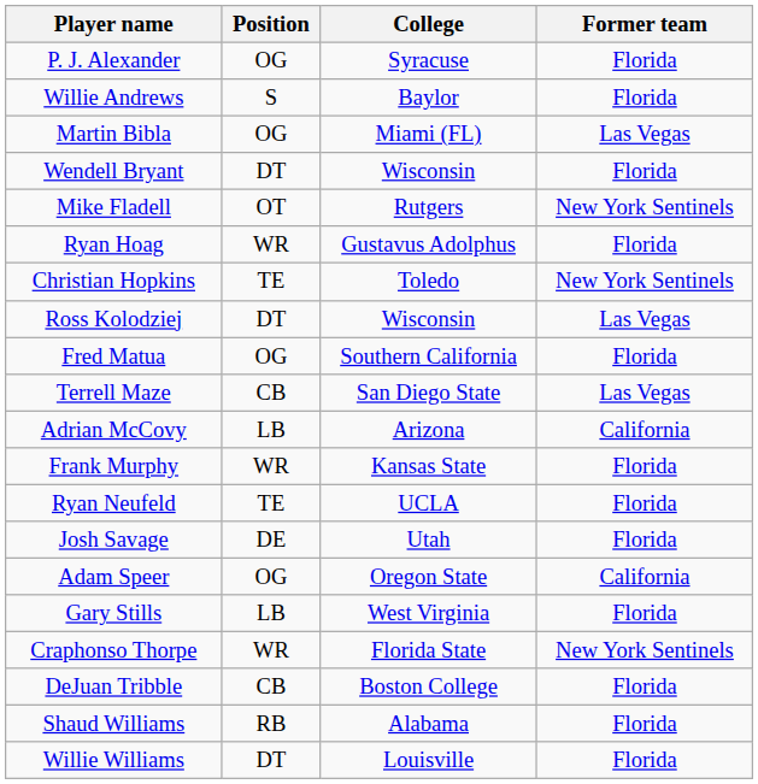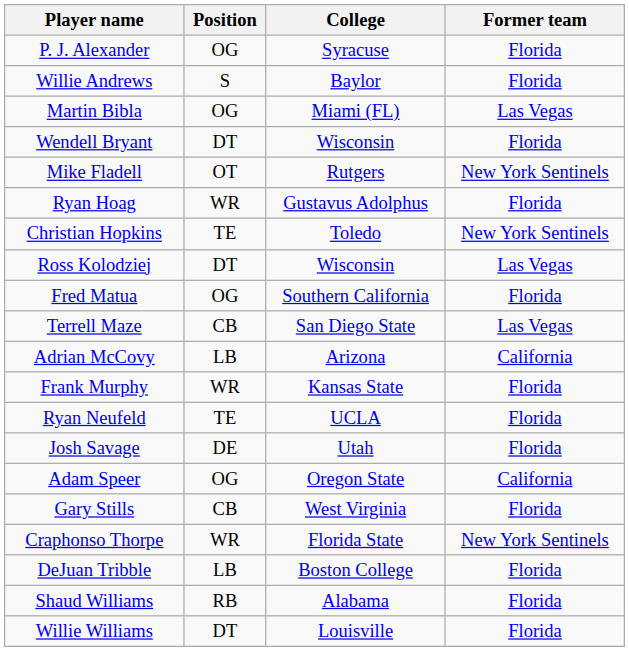 <table class="wikitable" style="font-size: 95%;">
 <tr>
 <th width="140">Player name</th>
 <th width="60">Position</th>
 <th width="140">College</th>
 <th width="140">Former team</th>
 </tr>
 <tr align="center">
 <td><a href='#'>P. J. Alexander</a></td>
 <td>OG</td>
 <td><a href='#'>Syracuse</a></td>
 <td><a href='#'>Florida</a></td>
 </tr>
 <tr align="center">
 <td><a href='#'>Willie Andrews</a></td>
 <td>S</td>
 <td><a href='#'>Baylor</a></td>
 <td><a href='#'>Florida</a></td>
 </tr>
 <tr align="center">
 <td><a href='#'>Martin Bibla</a></td>
 <td>OG</td>
 <td><a href='#'>Miami (FL)</a></td>
 <td><a href='#'>Las Vegas</a></td>
 </tr>
 <tr align="center">
 <td><a href='#'>Wendell Bryant</a></td>
 <td>DT</td>
 <td><a href='#'>Wisconsin</a></td>
 <td><a href='#'>Florida</a></td>
 </tr>
 <tr align="center">
 <td><a href='#'>Mike Fladell</a></td>
 <td>OT</td>
 <td><a href='#'>Rutgers</a></td>
 <td><a href='#'>New York Sentinels</a></td>
 </tr>
 <tr align="center">
 <td><a href='#'>Ryan Hoag</a></td>
 <td>WR</td>
 <td><a href='#'>Gustavus Adolphus</a></td>
 <td><a href='#'>Florida</a></td>
 </tr>
 <tr align="center">
 <td><a href='#'>Christian Hopkins</a></td>
 <td>TE</td>
 <td><a href='#'>Toledo</a></td>
 <td><a href='#'>New York Sentinels</a></td>
 </tr>
 <tr align="center">
 <td><a href='#'>Ross Kolodziej</a></td>
 <td>DT</td>
 <td><a href='#'>Wisconsin</a></td>
 <td><a href='#'>Las Vegas</a></td>
 </tr>
 <tr align="center">
 <td><a href='#'>Fred Matua</a></td>
 <td>OG</td>
 <td><a href='#'>Southern California</a></td>
 <td><a href='#'>Florida</a></td>
 </tr>
 <tr align="center">
 <td><a href='#'>Terrell Maze</a></td>
 <td>CB</td>
 <td><a href='#'>San Diego State</a></td>
 <td><a href='#'>Las Vegas</a></td>
 </tr>
 <tr align="center">
 <td><a href='#'>Adrian McCovy</a></td>
 <td>LB</td>
 <td><a href='#'>Arizona</a></td>
 <td><a href='#'>California</a></td>
 </tr>
 <tr align="center">
 <td><a href='#'>Frank Murphy</a></td>
 <td>WR</td>
 <td><a href='#'>Kansas State</a></td>
 <td><a href='#'>Florida</a></td>
 </tr>
 <tr align="center">
 <td><a href='#'>Ryan Neufeld</a></td>
 <td>TE</td>
 <td><a href='#'>UCLA</a></td>
 <td><a href='#'>Florida</a></td>
 </tr>
 <tr align="center">
 <td><a href='#'>Josh Savage</a></td>
 <td>DE</td>
 <td><a href='#'>Utah</a></td>
 <td><a href='#'>Florida</a></td>
 </tr>
 <tr align="center">
 <td><a href='#'>Adam Speer</a></td>
 <td>OG</td>
 <td><a href='#'>Oregon State</a></td>
 <td><a href='#'>California</a></td>
 </tr>
 <tr align="center">
 <td><a href='#'>Gary Stills</a></td>
-<td>LB</td>
+<td>CB</td>
 <td><a href='#'>West Virginia</a></td>
 <td><a href='#'>Florida</a></td>
 </tr>
 <tr align="center">
 <td><a href='#'>Craphonso Thorpe</a></td>
 <td>WR</td>
 <td><a href='#'>Florida State</a></td>
 <td><a href='#'>New York Sentinels</a></td>
 </tr>
 <tr align="center">
 <td><a href='#'>DeJuan Tribble</a></td>
-<td>CB</td>
+<td>LB</td>
 <td><a href='#'>Boston College</a></td>
 <td><a href='#'>Florida</a></td>
 </tr>
 <tr align="center">
 <td><a href='#'>Shaud Williams</a></td>
 <td>RB</td>
 <td><a href='#'>Alabama</a></td>
 <td><a href='#'>Florida</a></td>
 </tr>
 <tr align="center">
 <td><a href='#'>Willie Williams</a></td>
 <td>DT</td>
 <td><a href='#'>Louisville</a></td>
 <td><a href='#'>Florida</a></td>
 </tr>
 </table>
